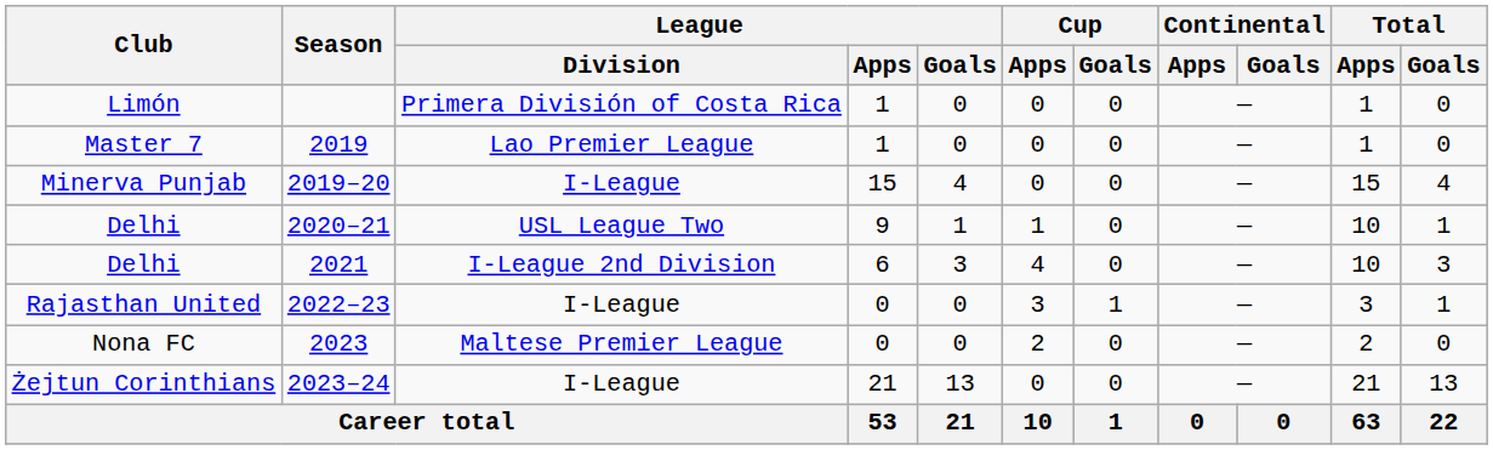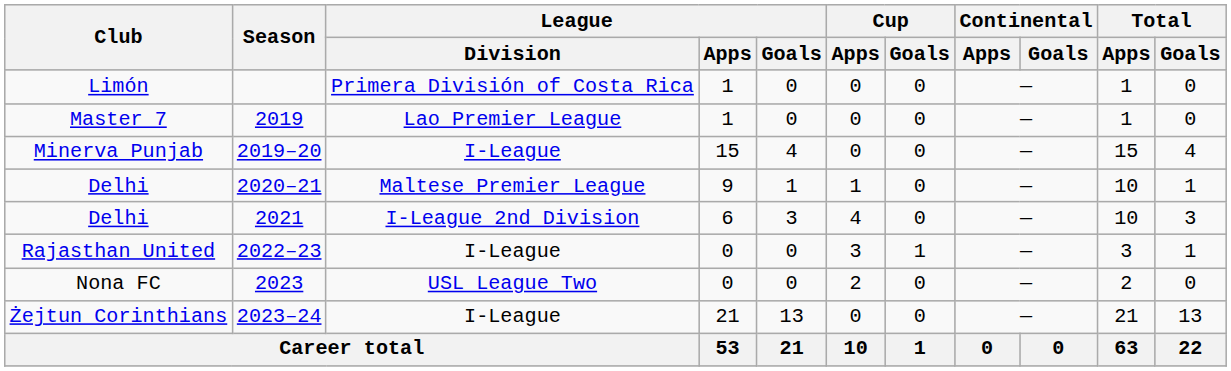 <table class="wikitable" style="text-align: center;">
 <tr>
 <th rowspan="2">Club</th>
 <th rowspan="2">Season</th>
 <th colspan="3">League</th>
 <th colspan="2">Cup</th>
 <th colspan="2">Continental</th>
 <th colspan="2">Total</th>
 </tr>
 <tr>
 <th>Division</th>
 <th>Apps</th>
 <th>Goals</th>
 <th>Apps</th>
 <th>Goals</th>
 <th>Apps</th>
 <th>Goals</th>
 <th>Apps</th>
 <th>Goals</th>
 </tr>
 <tr>
 <td rowspan="1"><a href='#'>Limón</a></td>
 <td></td>
 <td rowspan="1"><a href='#'>Primera División of Costa Rica</a></td>
 <td>1</td>
 <td>0</td>
 <td>0</td>
 <td>0</td>
 <td colspan="2">—</td>
 <td>1</td>
 <td>0</td>
 </tr>
 <tr>
 <td rowspan="1"><a href='#'>Master 7</a></td>
 <td><a href='#'>2019</a></td>
 <td rowspan="1"><a href='#'>Lao Premier League</a></td>
 <td>1</td>
 <td>0</td>
 <td>0</td>
 <td>0</td>
 <td colspan="2">—</td>
 <td>1</td>
 <td>0</td>
 </tr>
 <tr>
 <td rowspan="1"><a href='#'>Minerva Punjab</a></td>
 <td><a href='#'>2019–20</a></td>
 <td rowspan="1"><a href='#'>I-League</a></td>
 <td>15</td>
 <td>4</td>
 <td>0</td>
 <td>0</td>
 <td colspan="2">—</td>
 <td>15</td>
 <td>4</td>
 </tr>
 <tr>
 <td rowspan="1"><a href='#'>Delhi</a></td>
 <td><a href='#'>2020–21</a></td>
-<td rowspan="1"><a href='#'>USL League Two</a></td>
+<td rowspan="1"><a href='#'>Maltese Premier League</a></td>
 <td>9</td>
 <td>1</td>
 <td>1</td>
 <td>0</td>
 <td colspan="2">—</td>
 <td>10</td>
 <td>1</td>
 </tr>
 <tr>
 <td rowspan="1"><a href='#'>Delhi</a></td>
 <td><a href='#'>2021</a></td>
 <td rowspan="1"><a href='#'>I-League 2nd Division</a></td>
 <td>6</td>
 <td>3</td>
 <td>4</td>
 <td>0</td>
 <td colspan="2">—</td>
 <td>10</td>
 <td>3</td>
 </tr>
 <tr>
 <td rowspan="1"><a href='#'>Rajasthan United</a></td>
 <td><a href='#'>2022–23</a></td>
 <td rowspan="1">I-League</td>
 <td>0</td>
 <td>0</td>
 <td>3</td>
 <td>1</td>
 <td colspan="2">—</td>
 <td>3</td>
 <td>1</td>
 </tr>
 <tr>
 <td rowspan="1">Nona FC</td>
 <td><a href='#'>2023</a></td>
-<td rowspan="1"><a href='#'>Maltese Premier League</a></td>
+<td rowspan="1"><a href='#'>USL League Two</a></td>
 <td>0</td>
 <td>0</td>
 <td>2</td>
 <td>0</td>
 <td colspan="2">—</td>
 <td>2</td>
 <td>0</td>
 </tr>
 <tr>
 <td rowspan="1"><a href='#'>Żejtun Corinthians</a></td>
 <td><a href='#'>2023–24</a></td>
 <td rowspan="1">I-League</td>
 <td>21</td>
 <td>13</td>
 <td>0</td>
 <td>0</td>
 <td colspan="2">—</td>
 <td>21</td>
 <td>13</td>
 </tr>
 <tr>
 <th colspan="3">Career total</th>
 <th>53</th>
 <th>21</th>
 <th>10</th>
 <th>1</th>
 <th>0</th>
 <th>0</th>
 <th>63</th>
 <th>22</th>
 </tr>
 </table>
